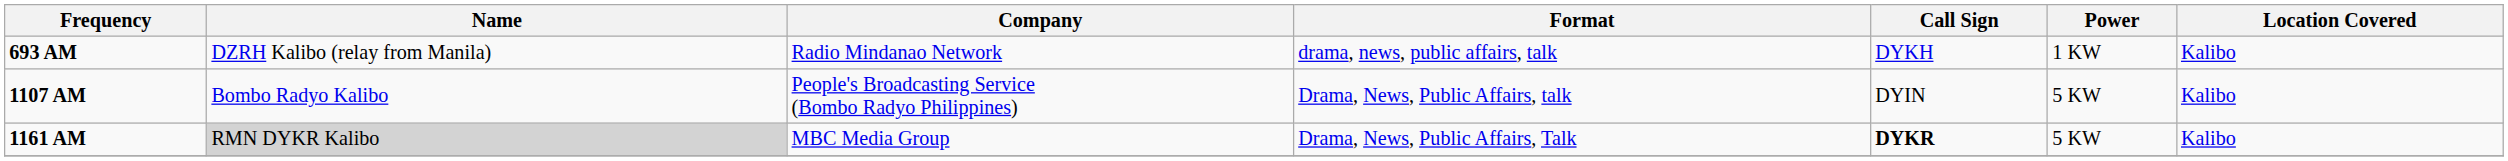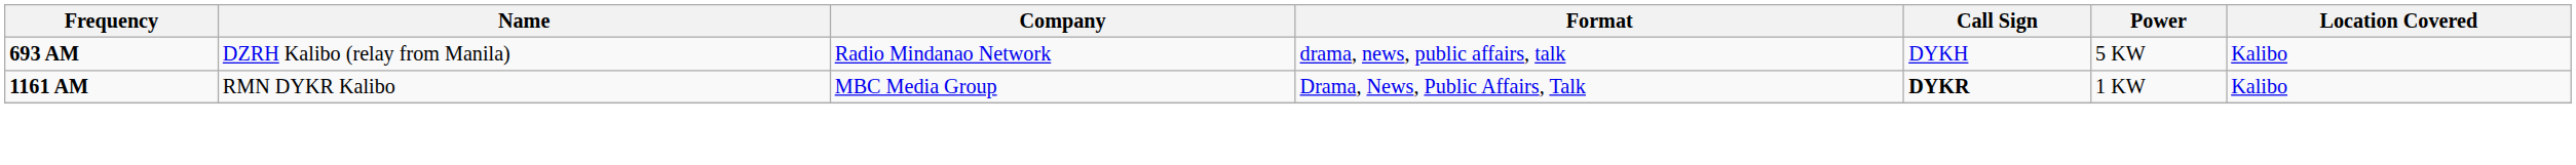 <table class="sortable wikitable" style="width:100%">
 <tr>
 <th>Frequency</th>
 <th>Name</th>
 <th>Company</th>
 <th>Format</th>
 <th>Call Sign</th>
 <th>Power</th>
 <th>Location Covered</th>
 </tr>
 <tr>
 <td><strong>693 AM</strong></td>
 <td><a href='#'>DZRH</a> Kalibo (relay from Manila)</td>
 <td><a href='#'>Radio Mindanao Network</a></td>
 <td><a href='#'>drama</a>, <a href='#'>news</a>, <a href='#'>public affairs</a>, <a href='#'>talk</a></td>
 <td><a href='#'>DYKH</a></td>
-<td>1 KW</td>
-<td><a href='#'>Kalibo</a></td>
-</tr>
-<tr>
-<td><strong>1107 AM</strong></td>
-<td><a href='#'>Bombo Radyo Kalibo</a></td>
-<td><a href='#'>People's Broadcasting Service</a><br>(<a href='#'>Bombo Radyo Philippines</a>)</td>
-<td><a href='#'>Drama</a>, <a href='#'>News</a>, <a href='#'>Public Affairs</a>, <a href='#'>talk</a></td>
-<td>DYIN</td>
 <td>5 KW</td>
 <td><a href='#'>Kalibo</a></td>
 </tr>
 <tr>
 <td><strong>1161 AM</strong></td>
-<td style="background: lightgrey;">RMN DYKR Kalibo</td>
+<td>RMN DYKR Kalibo</td>
 <td><a href='#'>MBC Media Group</a></td>
 <td><a href='#'>Drama</a>, <a href='#'>News</a>, <a href='#'>Public Affairs</a>, <a href='#'>Talk</a></td>
 <td><strong>DYKR</strong></td>
-<td>5 KW</td>
+<td>1 KW</td>
 <td><a href='#'>Kalibo</a></td>
 </tr>
 <tr>
 </tr>
 </table>
